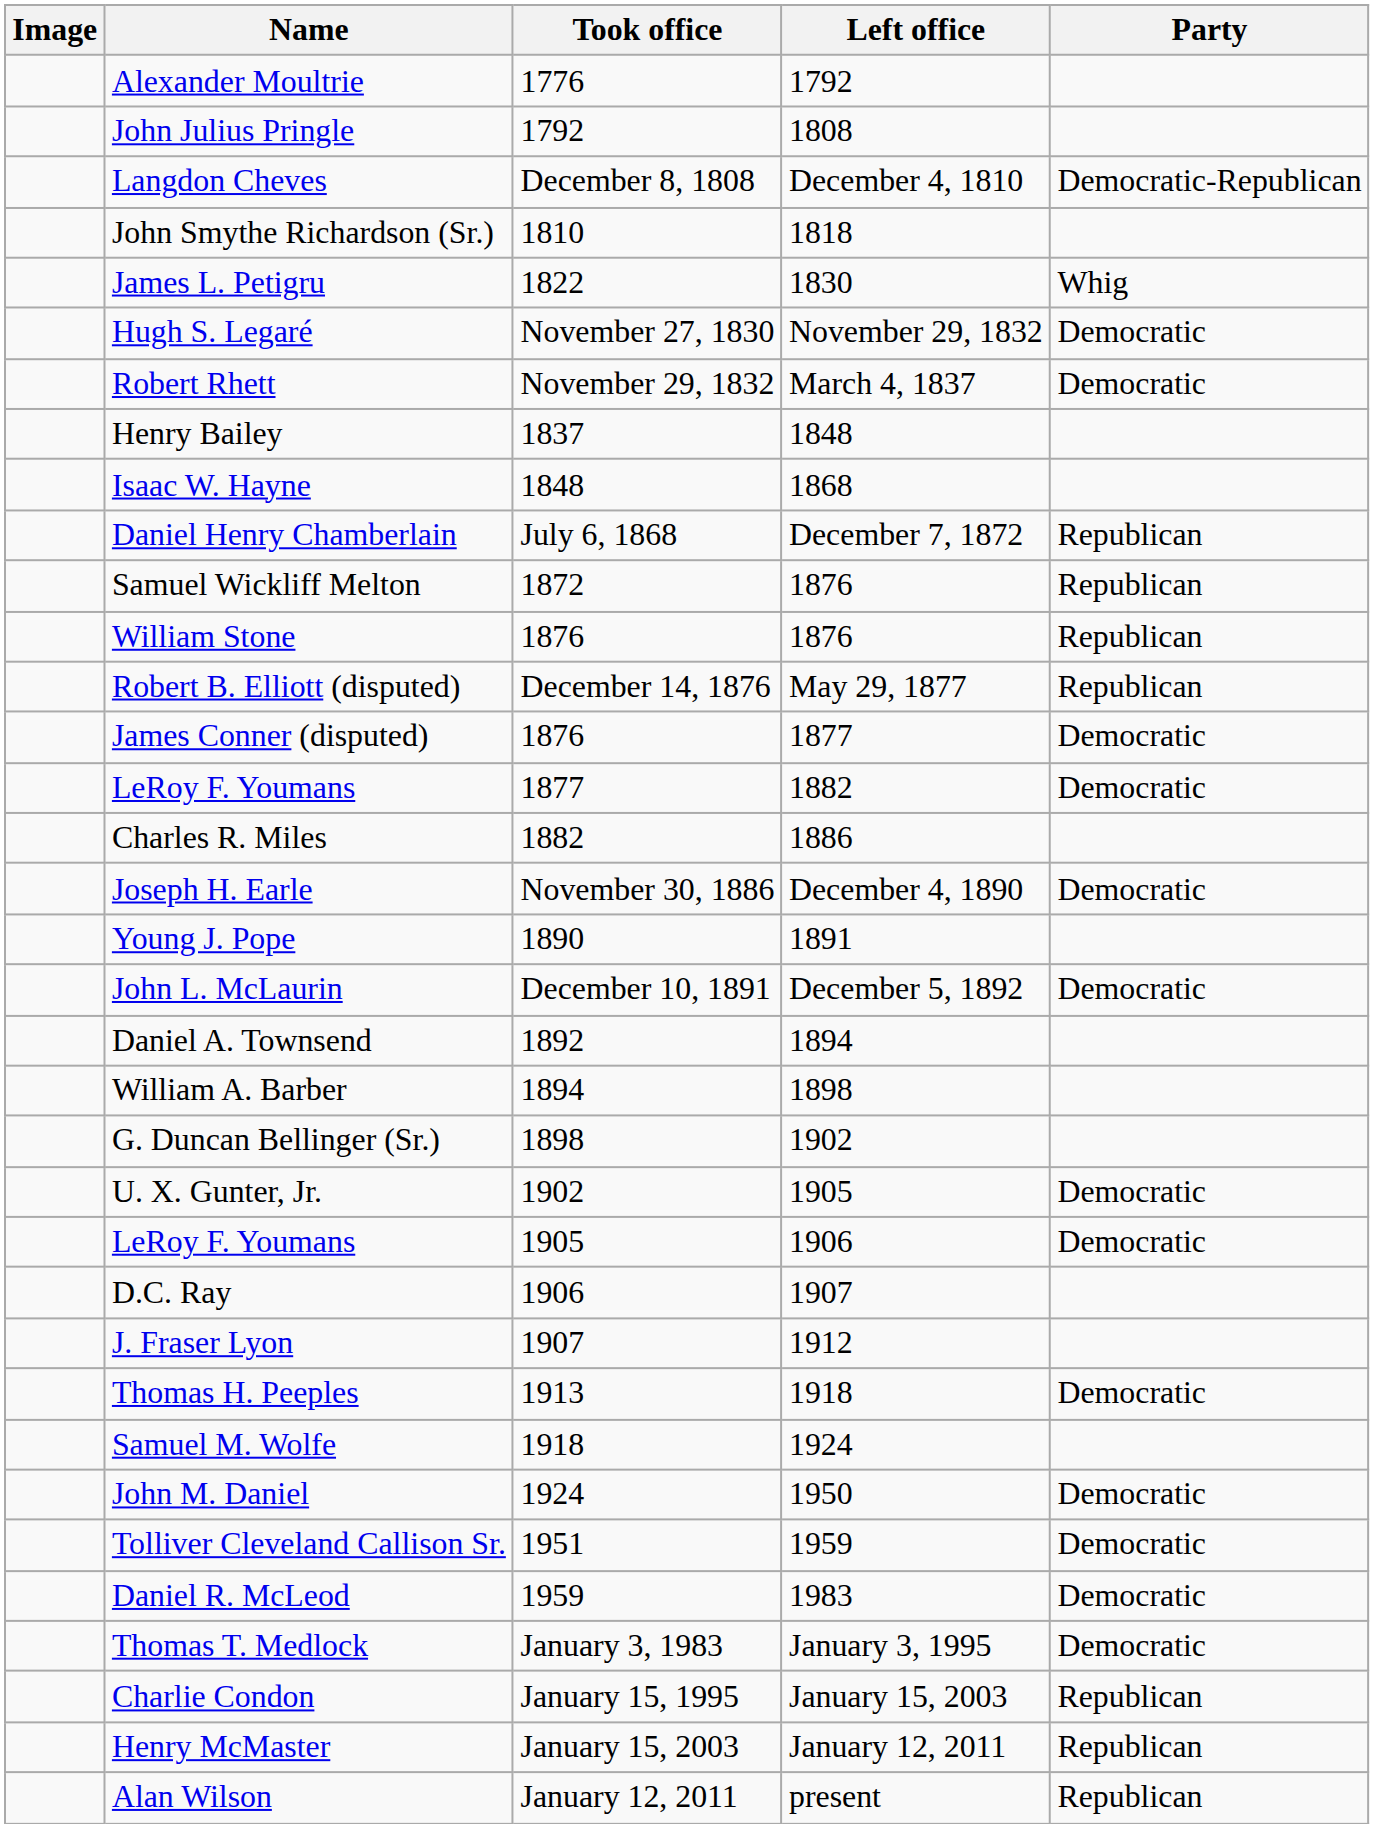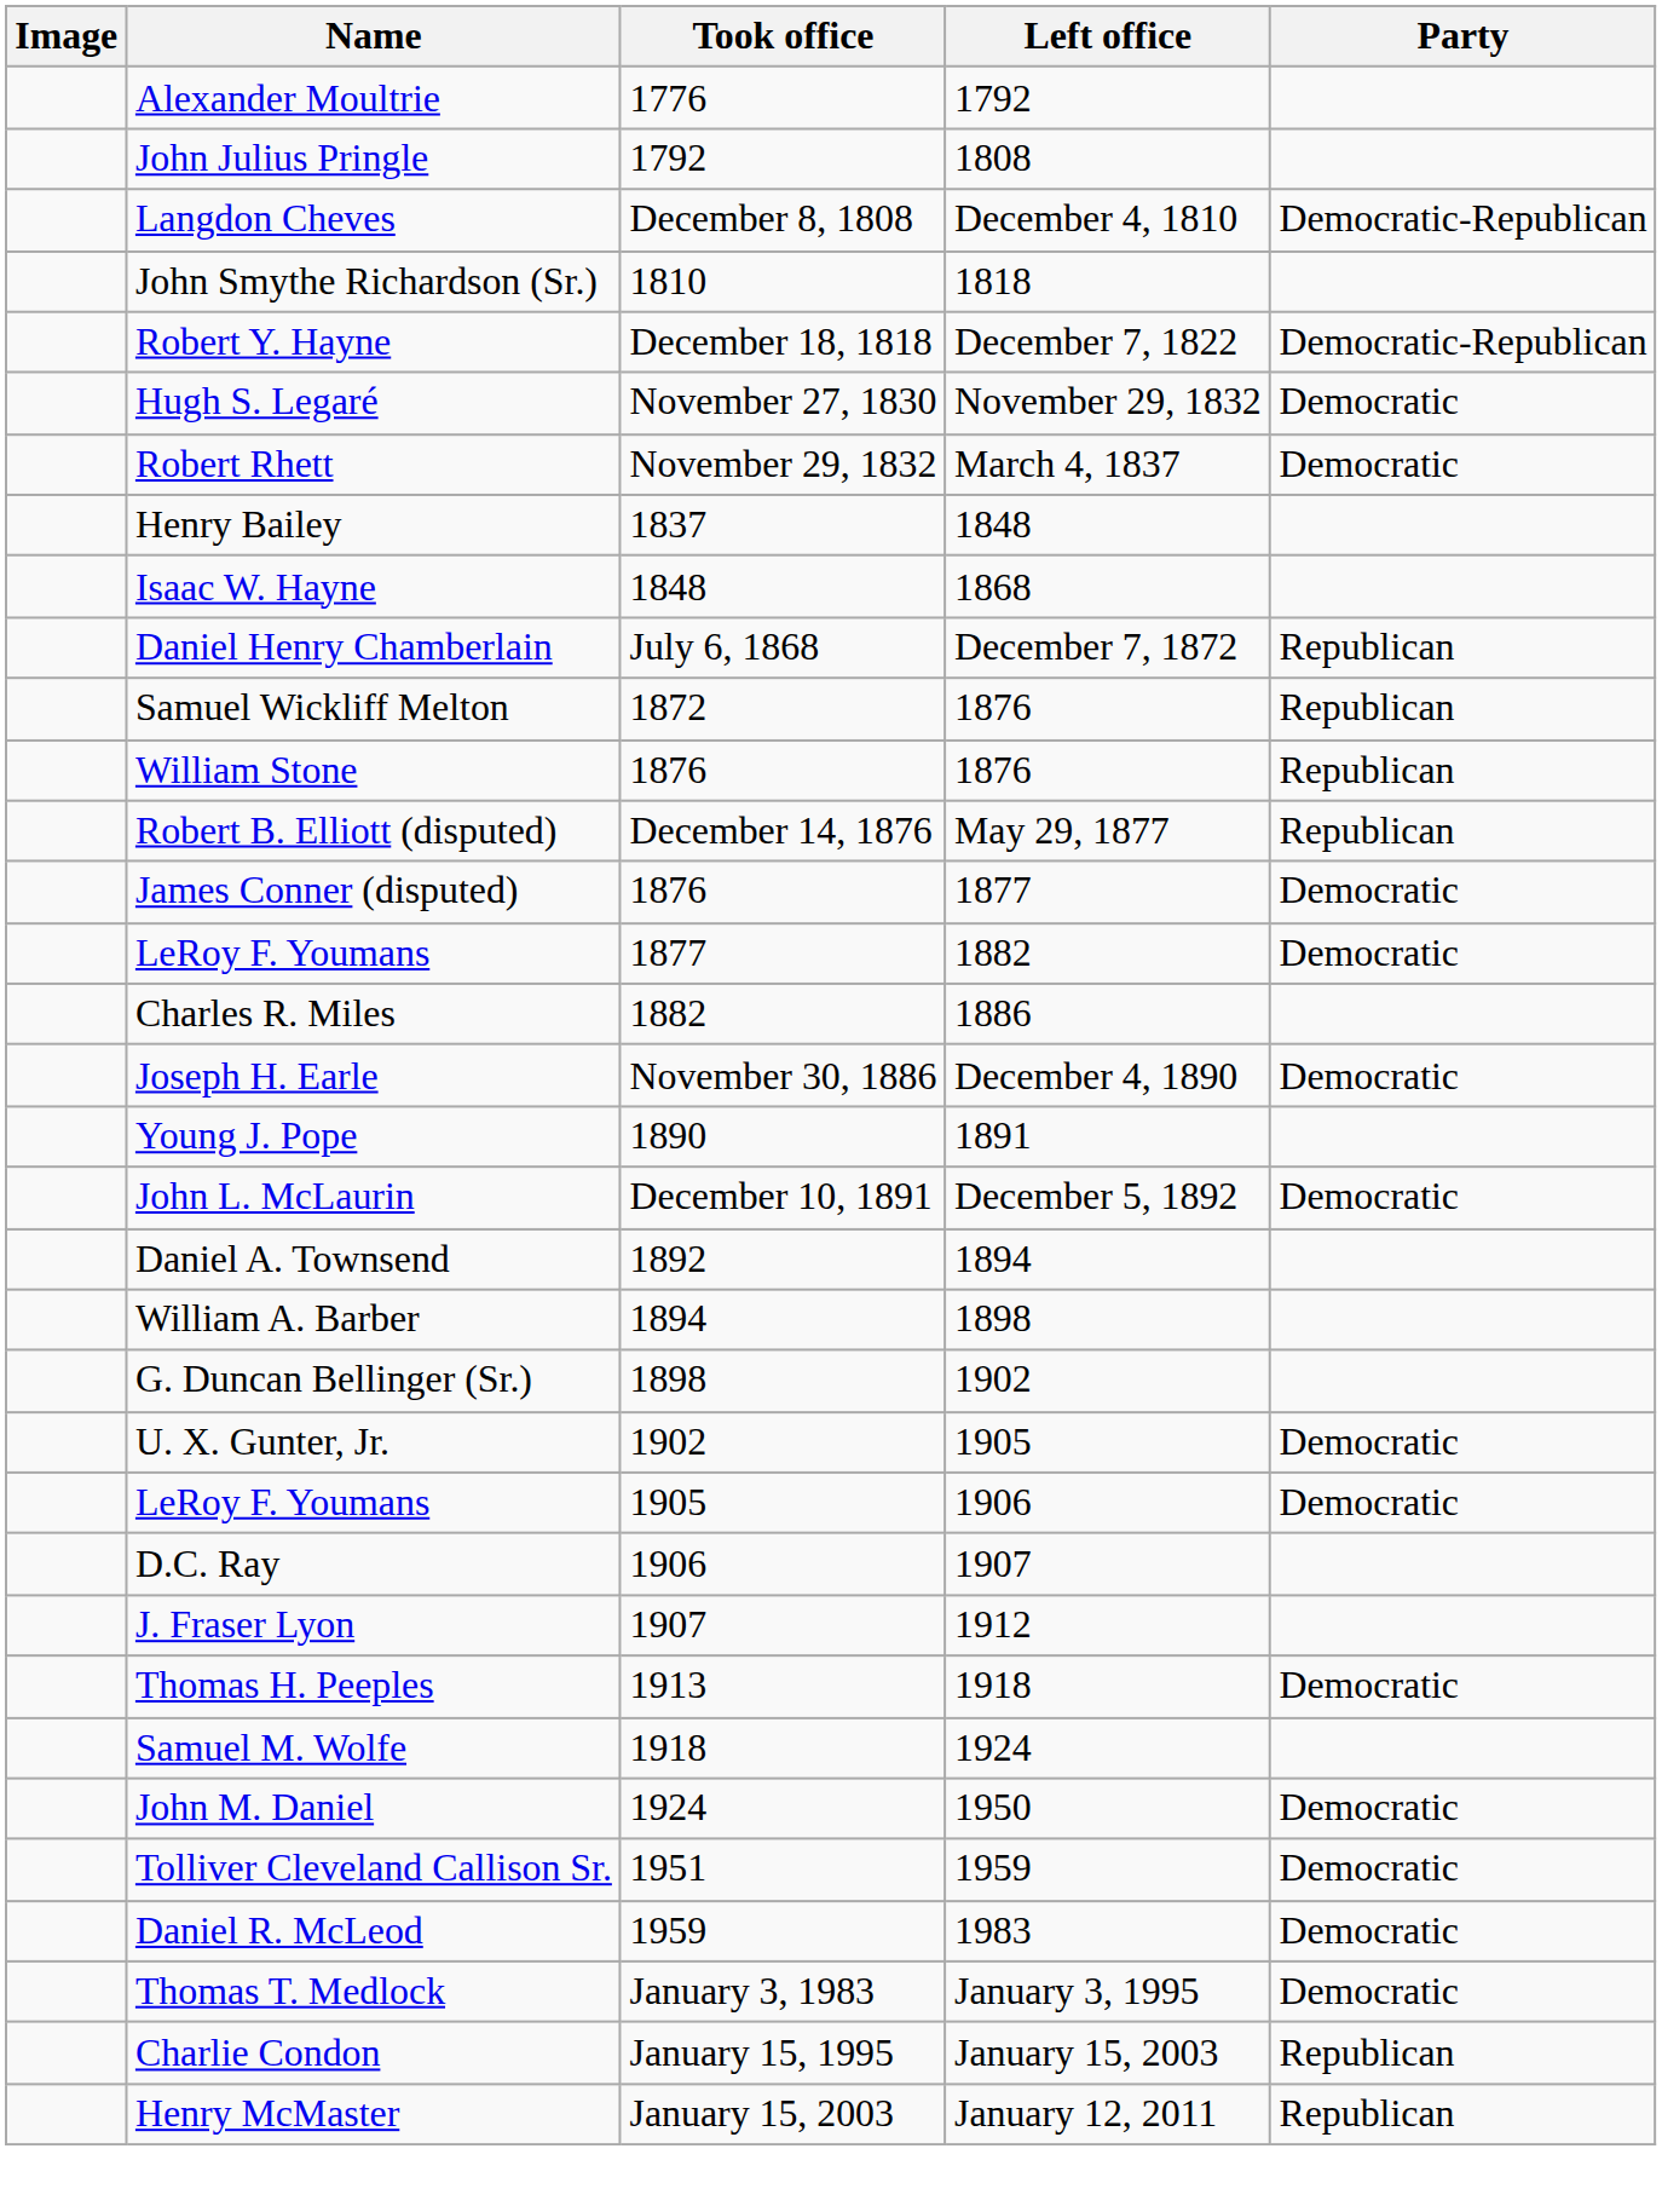 <table class="wikitable">
 <tr>
 <th>Image</th>
 <th>Name</th>
 <th>Took office</th>
 <th>Left office</th>
 <th>Party</th>
 </tr>
 <tr>
 <td></td>
 <td><a href='#'>Alexander Moultrie</a></td>
 <td>1776</td>
 <td>1792</td>
 <td></td>
 </tr>
 <tr>
 <td></td>
 <td><a href='#'>John Julius Pringle</a></td>
 <td>1792</td>
 <td>1808</td>
 <td></td>
 </tr>
 <tr>
 <td></td>
 <td><a href='#'>Langdon Cheves</a></td>
 <td>December 8, 1808</td>
 <td>December 4, 1810</td>
 <td>Democratic-Republican</td>
 </tr>
 <tr>
 <td></td>
 <td>John Smythe Richardson (Sr.)</td>
 <td>1810</td>
 <td>1818</td>
 <td></td>
 </tr>
 <tr>
 <td></td>
-<td><a href='#'>James L. Petigru</a></td>
-<td>1822</td>
-<td>1830</td>
-<td>Whig</td>
+<td><a href='#'>Robert Y. Hayne</a></td>
+<td>December 18, 1818</td>
+<td>December 7, 1822</td>
+<td>Democratic-Republican</td>
 </tr>
 <tr>
 <td></td>
 <td><a href='#'>Hugh S. Legaré</a></td>
 <td>November 27, 1830</td>
 <td>November 29, 1832</td>
 <td>Democratic</td>
 </tr>
 <tr>
 <td></td>
 <td><a href='#'>Robert Rhett</a></td>
 <td>November 29, 1832</td>
 <td>March 4, 1837</td>
 <td>Democratic</td>
 </tr>
 <tr>
 <td></td>
 <td>Henry Bailey</td>
 <td>1837</td>
 <td>1848</td>
 <td></td>
 </tr>
 <tr>
 <td></td>
 <td><a href='#'>Isaac W. Hayne</a></td>
 <td>1848</td>
 <td>1868</td>
 <td></td>
 </tr>
 <tr>
 <td></td>
 <td><a href='#'>Daniel Henry Chamberlain</a></td>
 <td>July 6, 1868</td>
 <td>December 7, 1872</td>
 <td>Republican</td>
 </tr>
 <tr>
 <td></td>
 <td>Samuel Wickliff Melton</td>
 <td>1872</td>
 <td>1876</td>
 <td>Republican</td>
 </tr>
 <tr>
 <td></td>
 <td><a href='#'>William Stone</a></td>
 <td>1876</td>
 <td>1876</td>
 <td>Republican</td>
 </tr>
 <tr>
 <td></td>
 <td><a href='#'>Robert B. Elliott</a> (disputed)</td>
 <td>December 14, 1876</td>
 <td>May 29, 1877</td>
 <td>Republican</td>
 </tr>
 <tr>
 <td></td>
 <td><a href='#'>James Conner</a> (disputed)</td>
 <td>1876</td>
 <td>1877</td>
 <td>Democratic</td>
 </tr>
 <tr>
 <td></td>
 <td><a href='#'>LeRoy F. Youmans</a></td>
 <td>1877</td>
 <td>1882</td>
 <td>Democratic</td>
 </tr>
 <tr>
 <td></td>
 <td>Charles R. Miles</td>
 <td>1882</td>
 <td>1886</td>
 <td></td>
 </tr>
 <tr>
 <td></td>
 <td><a href='#'>Joseph H. Earle</a></td>
 <td>November 30, 1886</td>
 <td>December 4, 1890</td>
 <td>Democratic</td>
 </tr>
 <tr>
 <td></td>
 <td><a href='#'>Young J. Pope</a></td>
 <td>1890</td>
 <td>1891</td>
 <td></td>
 </tr>
 <tr>
 <td></td>
 <td><a href='#'>John L. McLaurin</a></td>
 <td>December 10, 1891</td>
 <td>December 5, 1892</td>
 <td>Democratic</td>
 </tr>
 <tr>
 <td></td>
 <td>Daniel A. Townsend</td>
 <td>1892</td>
 <td>1894</td>
 <td></td>
 </tr>
 <tr>
 <td></td>
 <td>William A. Barber</td>
 <td>1894</td>
 <td>1898</td>
 <td></td>
 </tr>
 <tr>
 <td></td>
 <td>G. Duncan Bellinger (Sr.)</td>
 <td>1898</td>
 <td>1902</td>
 <td></td>
 </tr>
 <tr>
 <td></td>
 <td>U. X. Gunter, Jr.</td>
 <td>1902</td>
 <td>1905</td>
 <td>Democratic</td>
 </tr>
 <tr>
 <td></td>
 <td><a href='#'>LeRoy F. Youmans</a></td>
 <td>1905</td>
 <td>1906</td>
 <td>Democratic</td>
 </tr>
 <tr>
 <td></td>
 <td>D.C. Ray</td>
 <td>1906</td>
 <td>1907</td>
 <td></td>
 </tr>
 <tr>
 <td></td>
 <td><a href='#'>J. Fraser Lyon</a></td>
 <td>1907</td>
 <td>1912</td>
 <td></td>
 </tr>
 <tr>
 <td></td>
 <td><a href='#'>Thomas H. Peeples</a></td>
 <td>1913</td>
 <td>1918</td>
 <td>Democratic</td>
 </tr>
 <tr>
 <td></td>
 <td><a href='#'>Samuel M. Wolfe</a></td>
 <td>1918</td>
 <td>1924</td>
 <td></td>
 </tr>
 <tr>
 <td></td>
 <td><a href='#'>John M. Daniel</a></td>
 <td>1924</td>
 <td>1950</td>
 <td>Democratic</td>
 </tr>
 <tr>
 <td></td>
 <td><a href='#'>Tolliver Cleveland Callison Sr.</a></td>
 <td>1951</td>
 <td>1959</td>
 <td>Democratic</td>
 </tr>
 <tr>
 <td></td>
 <td><a href='#'>Daniel R. McLeod</a></td>
 <td>1959</td>
 <td>1983</td>
 <td>Democratic</td>
 </tr>
 <tr>
 <td></td>
 <td><a href='#'>Thomas T. Medlock</a></td>
 <td>January 3, 1983</td>
 <td>January 3, 1995</td>
 <td>Democratic</td>
 </tr>
 <tr>
 <td></td>
 <td><a href='#'>Charlie Condon</a></td>
 <td>January 15, 1995</td>
 <td>January 15, 2003</td>
 <td>Republican</td>
 </tr>
 <tr>
 <td></td>
 <td><a href='#'>Henry McMaster</a></td>
 <td>January 15, 2003</td>
 <td>January 12, 2011</td>
 <td>Republican</td>
 </tr>
-<tr>
-<td></td>
-<td><a href='#'>Alan Wilson</a></td>
-<td>January 12, 2011</td>
-<td>present</td>
-<td>Republican</td>
-</tr>
 </table>
